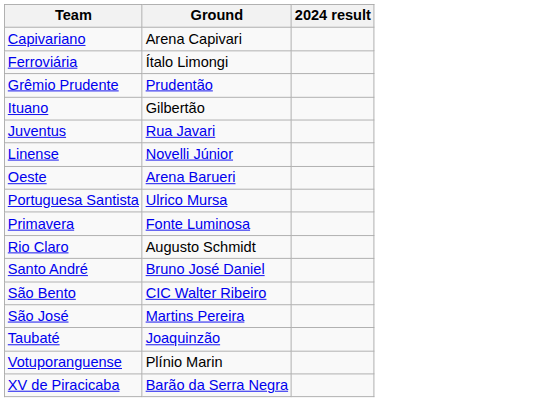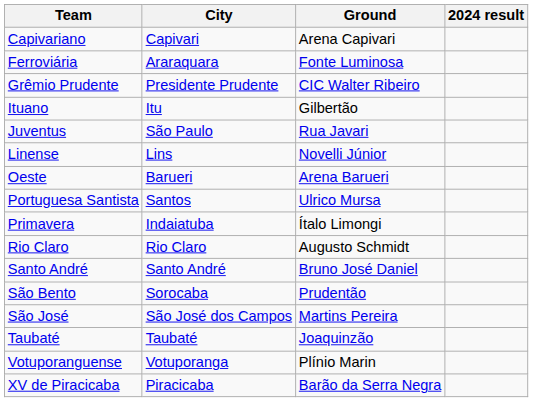 <table class="wikitable sortable">
 <tr>
 <th>Team</th>
+<th>City</th>
 <th>Ground</th>
 <th>2024 result</th>
 </tr>
 <tr>
 <td><a href='#'>Capivariano</a></td>
+<td><a href='#'>Capivari</a></td>
 <td>Arena Capivari</td>
 <td></td>
 </tr>
 <tr>
 <td><a href='#'>Ferroviária</a></td>
-<td>Ítalo Limongi</td>
+<td><a href='#'>Araraquara</a></td>
+<td><a href='#'>Fonte Luminosa</a></td>
 <td></td>
 </tr>
 <tr>
 <td><a href='#'>Grêmio Prudente</a></td>
-<td><a href='#'>Prudentão</a></td>
+<td><a href='#'>Presidente Prudente</a></td>
+<td><a href='#'>CIC Walter Ribeiro</a></td>
 <td></td>
 </tr>
 <tr>
 <td><a href='#'>Ituano</a></td>
+<td><a href='#'>Itu</a></td>
 <td>Gilbertão</td>
 <td></td>
 </tr>
 <tr>
 <td><a href='#'>Juventus</a></td>
+<td><a href='#'>São Paulo</a> </td>
 <td><a href='#'>Rua Javari</a></td>
 <td></td>
 </tr>
 <tr>
 <td><a href='#'>Linense</a></td>
+<td><a href='#'>Lins</a></td>
 <td><a href='#'>Novelli Júnior</a></td>
 <td></td>
 </tr>
 <tr>
 <td><a href='#'>Oeste</a></td>
+<td><a href='#'>Barueri</a></td>
 <td><a href='#'>Arena Barueri</a></td>
 <td></td>
 </tr>
 <tr>
 <td><a href='#'>Portuguesa Santista</a></td>
+<td><a href='#'>Santos</a></td>
 <td><a href='#'>Ulrico Mursa</a></td>
 <td></td>
 </tr>
 <tr>
 <td><a href='#'>Primavera</a></td>
-<td><a href='#'>Fonte Luminosa</a></td>
+<td><a href='#'>Indaiatuba</a></td>
+<td>Ítalo Limongi</td>
 <td></td>
 </tr>
 <tr>
+<td><a href='#'>Rio Claro</a></td>
 <td><a href='#'>Rio Claro</a></td>
 <td>Augusto Schmidt</td>
 <td></td>
 </tr>
 <tr>
 <td><a href='#'>Santo André</a></td>
+<td><a href='#'>Santo André</a></td>
 <td><a href='#'>Bruno José Daniel</a></td>
 <td></td>
 </tr>
 <tr>
 <td><a href='#'>São Bento</a></td>
-<td><a href='#'>CIC Walter Ribeiro</a></td>
+<td><a href='#'>Sorocaba</a></td>
+<td><a href='#'>Prudentão</a></td>
 <td></td>
 </tr>
 <tr>
 <td><a href='#'>São José</a></td>
+<td><a href='#'>São José dos Campos</a></td>
 <td><a href='#'>Martins Pereira</a></td>
 <td></td>
 </tr>
 <tr>
+<td><a href='#'>Taubaté</a></td>
 <td><a href='#'>Taubaté</a></td>
 <td><a href='#'>Joaquinzão</a></td>
 <td></td>
 </tr>
 <tr>
 <td><a href='#'>Votuporanguense</a></td>
+<td><a href='#'>Votuporanga</a></td>
 <td>Plínio Marin</td>
 <td></td>
 </tr>
 <tr>
 <td><a href='#'>XV de Piracicaba</a></td>
+<td><a href='#'>Piracicaba</a></td>
 <td><a href='#'>Barão da Serra Negra</a></td>
 <td></td>
 </tr>
 </table>
